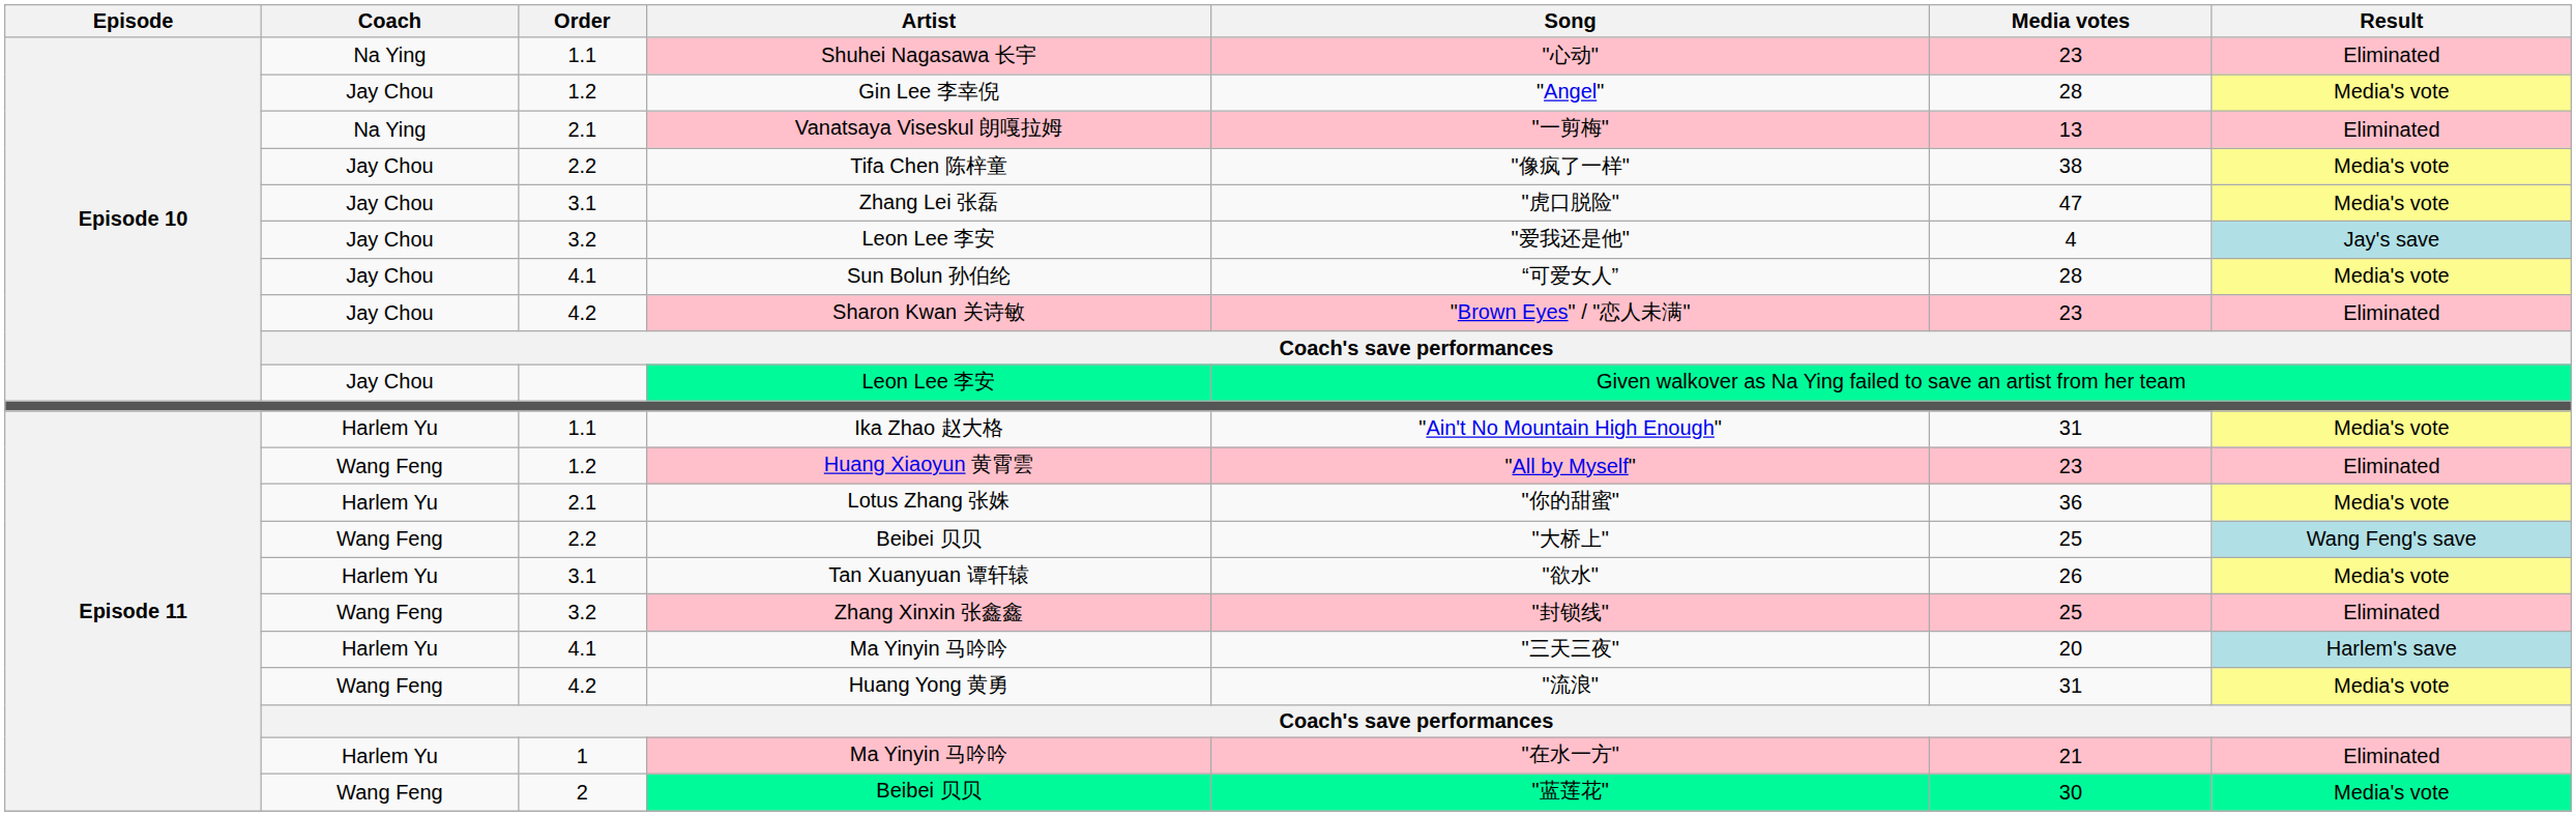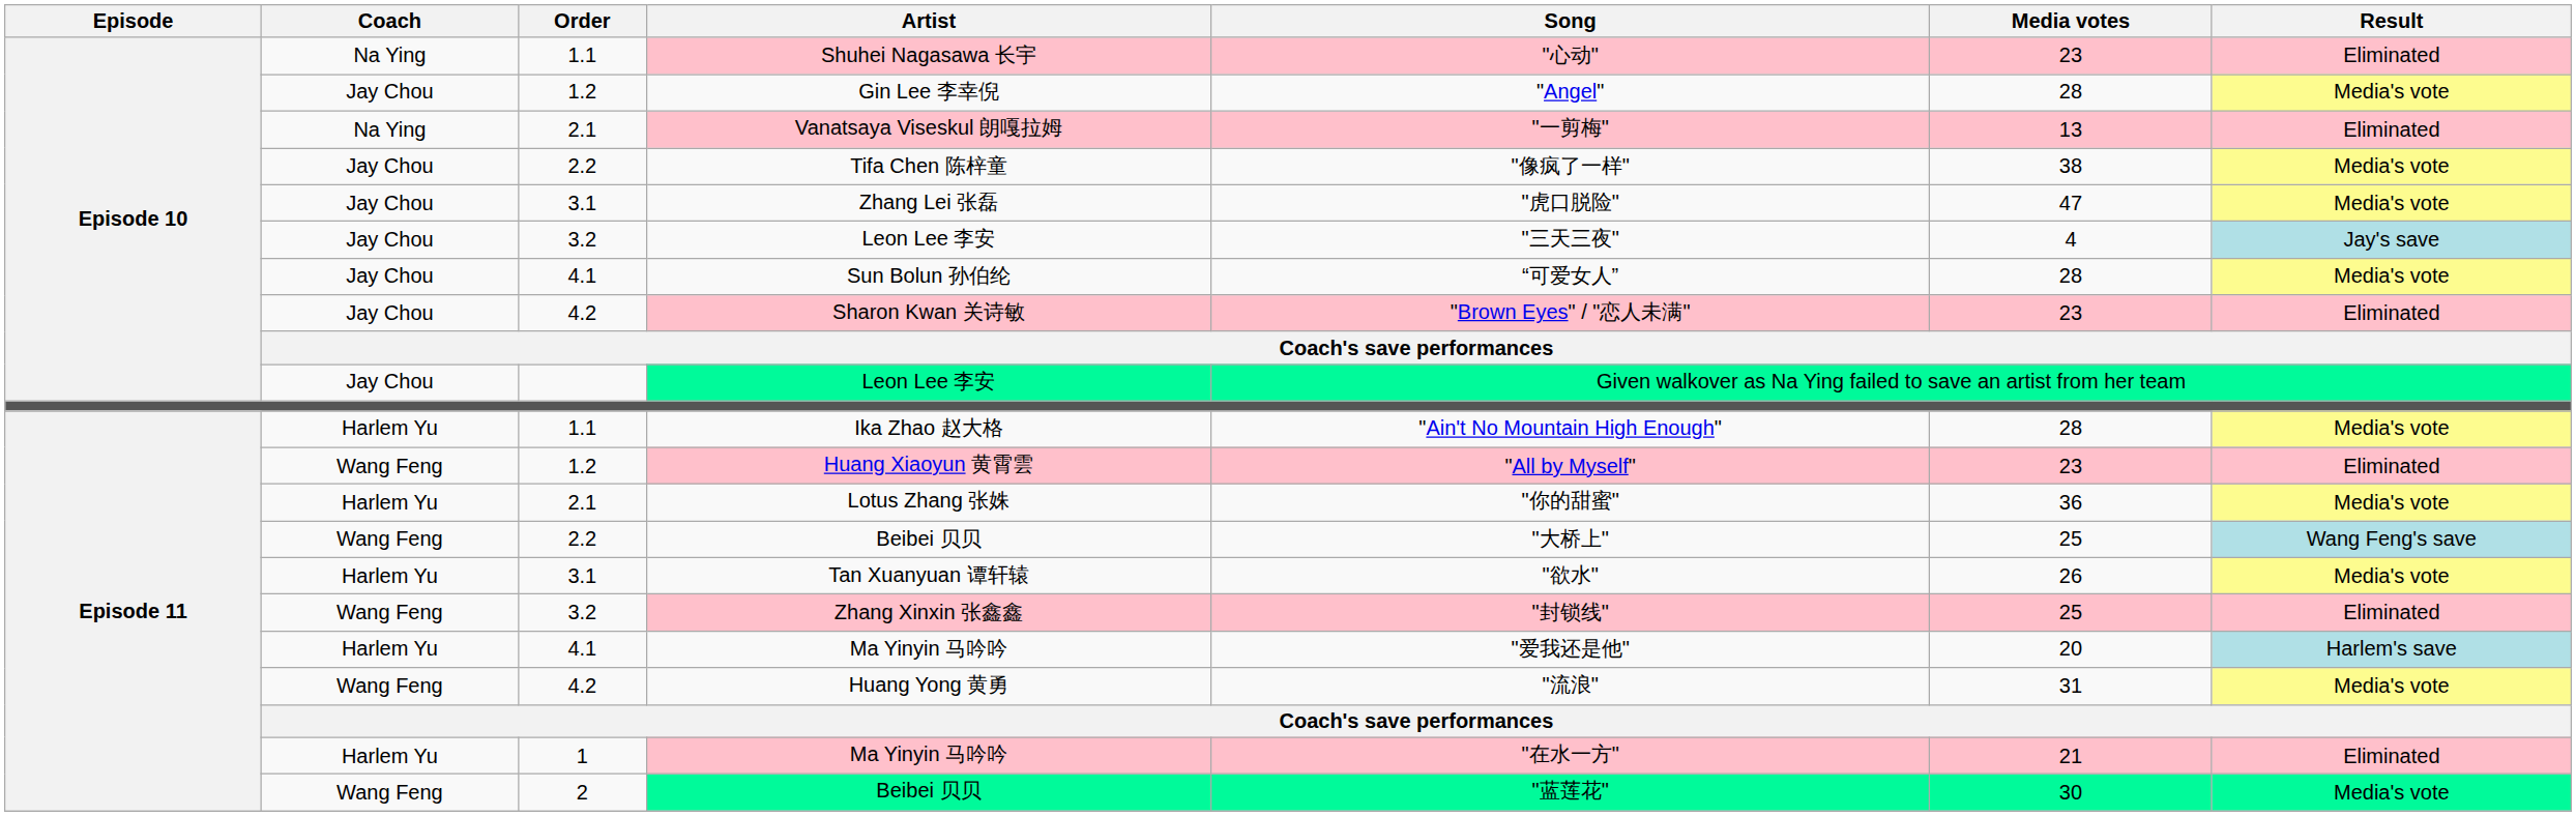 <table class="wikitable" style="text-align:center; width:100%;">
 <tr>
 <th style="width:10%;">Episode</th>
 <th style="width:10%;">Coach</th>
 <th style="width:05%;">Order</th>
 <th style="width:22%;">Artist</th>
 <th style="width:28%;">Song</th>
 <th style="width:11%;">Media votes</th>
 <th style="width:14%;">Result</th>
 </tr>
 <tr>
 <th rowspan="10" scope="row">Episode 10<br><small></small></th>
 <td>Na Ying</td>
 <td>1.1</td>
 <td style="background:pink;">Shuhei Nagasawa 长宇</td>
 <td style="background:pink;">"心动"</td>
 <td style="background:pink;">23</td>
 <td style="background:pink;">Eliminated</td>
 </tr>
 <tr>
 <td>Jay Chou</td>
 <td>1.2</td>
 <td>Gin Lee 李幸倪</td>
 <td>"<a href='#'>Angel</a>"</td>
 <td>28</td>
 <td style="background:#fdfc8f;">Media's vote</td>
 </tr>
 <tr>
 <td>Na Ying</td>
 <td>2.1</td>
 <td style="background:pink;">Vanatsaya Viseskul 朗嘎拉姆</td>
 <td style="background:pink;">"一剪梅"</td>
 <td style="background:pink;">13</td>
 <td style="background:pink;">Eliminated</td>
 </tr>
 <tr>
 <td>Jay Chou</td>
 <td>2.2</td>
 <td>Tifa Chen 陈梓童</td>
 <td>"像疯了一样"</td>
 <td>38</td>
 <td style="background:#fdfc8f;">Media's vote</td>
 </tr>
 <tr>
 <td>Jay Chou</td>
 <td>3.1</td>
 <td>Zhang Lei 张磊</td>
 <td>"虎口脱险"</td>
 <td>47</td>
 <td style="background:#fdfc8f;">Media's vote</td>
 </tr>
 <tr>
 <td>Jay Chou</td>
 <td>3.2</td>
 <td>Leon Lee 李安</td>
-<td>"爱我还是他"</td>
+<td>"三天三夜"</td>
 <td>4</td>
 <td style="background:#B0E0E6;">Jay's save</td>
 </tr>
 <tr>
 <td>Jay Chou</td>
 <td>4.1</td>
 <td>Sun Bolun 孙伯纶</td>
 <td>“可爱女人”</td>
 <td>28</td>
 <td style="background:#fdfc8f;">Media's vote</td>
 </tr>
 <tr>
 <td>Jay Chou</td>
 <td>4.2</td>
 <td style="background:pink;">Sharon Kwan 关诗敏</td>
 <td style="background:pink;">"<a href='#'>Brown Eyes</a>" / "恋人未满"</td>
 <td style="background:pink;">23</td>
 <td style="background:pink;">Eliminated</td>
 </tr>
 <tr>
 <th colspan="6">Coach's save performances</th>
 </tr>
 <tr>
 <td>Jay Chou</td>
 <td></td>
 <td style="background:#00fa9a;">Leon Lee 李安</td>
 <td colspan=3 style="background:#00fa9a;">Given walkover as Na Ying failed to save an artist from her team</td>
 </tr>
 <tr>
 <td colspan="7" style="background:#555;"></td>
 </tr>
 <tr>
 <th rowspan="11" scope="row">Episode 11<br><small></small></th>
 <td>Harlem Yu</td>
 <td>1.1</td>
 <td>Ika Zhao 赵大格</td>
 <td>"<a href='#'>Ain't No Mountain High Enough</a>"</td>
-<td>31</td>
+<td>28</td>
 <td style="background:#fdfc8f;">Media's vote</td>
 </tr>
 <tr>
 <td>Wang Feng</td>
 <td>1.2</td>
 <td style="background:pink;"><a href='#'>Huang Xiaoyun</a> 黄霄雲</td>
 <td style="background:pink;">"<a href='#'>All by Myself</a>"</td>
 <td style="background:pink;">23</td>
 <td style="background:pink;">Eliminated</td>
 </tr>
 <tr>
 <td>Harlem Yu</td>
 <td>2.1</td>
 <td>Lotus Zhang 张姝</td>
 <td>"你的甜蜜"</td>
 <td>36</td>
 <td style="background:#fdfc8f;">Media's vote</td>
 </tr>
 <tr>
 <td>Wang Feng</td>
 <td>2.2</td>
 <td>Beibei 贝贝</td>
 <td>"大桥上"</td>
 <td>25</td>
 <td style="background:#B0E0E6;">Wang Feng's save</td>
 </tr>
 <tr>
 <td>Harlem Yu</td>
 <td>3.1</td>
 <td>Tan Xuanyuan 谭轩辕</td>
 <td>"欲水"</td>
 <td>26</td>
 <td style="background:#fdfc8f;">Media's vote</td>
 </tr>
 <tr>
 <td>Wang Feng</td>
 <td>3.2</td>
 <td style="background:pink;">Zhang Xinxin 张鑫鑫</td>
 <td style="background:pink;">"封锁线"</td>
 <td style="background:pink;">25</td>
 <td style="background:pink;">Eliminated</td>
 </tr>
 <tr>
 <td>Harlem Yu</td>
 <td>4.1</td>
 <td>Ma Yinyin 马吟吟</td>
-<td>"三天三夜"</td>
+<td>"爱我还是他"</td>
 <td>20</td>
 <td style="background:#B0E0E6;">Harlem's save</td>
 </tr>
 <tr>
 <td>Wang Feng</td>
 <td>4.2</td>
 <td>Huang Yong 黄勇</td>
 <td>"流浪"</td>
 <td>31</td>
 <td style="background:#fdfc8f;">Media's vote</td>
 </tr>
 <tr>
 <th colspan="6">Coach's save performances</th>
 </tr>
 <tr>
 <td>Harlem Yu</td>
 <td>1</td>
 <td style="background:pink;">Ma Yinyin 马吟吟</td>
 <td style="background:pink;">"在水一方"</td>
 <td style="background:pink;">21</td>
 <td style="background:pink;">Eliminated</td>
 </tr>
 <tr>
 <td>Wang Feng</td>
 <td>2</td>
 <td style="background:#00fa9a;">Beibei 贝贝</td>
 <td style="background:#00fa9a;">"蓝莲花"</td>
 <td style="background:#00fa9a;">30</td>
 <td style="background:#00fa9a;">Media's vote</td>
 </tr>
 <tr>
 </tr>
 </table>
